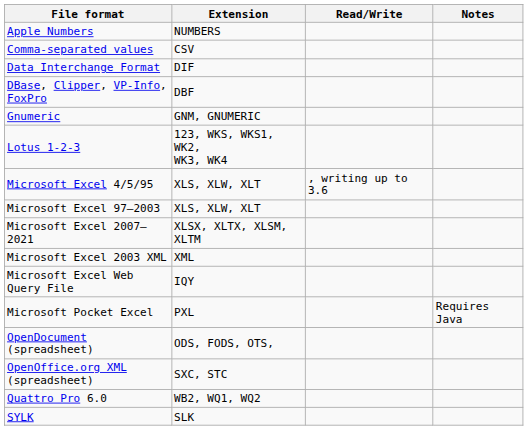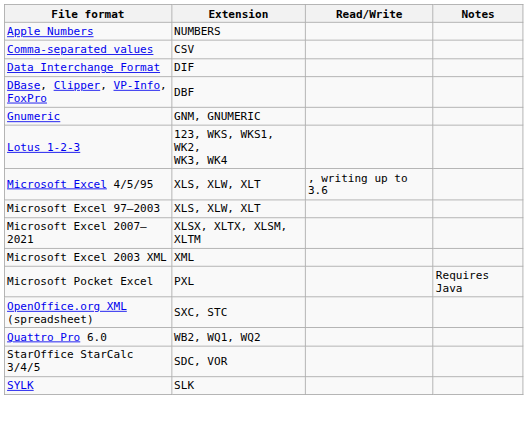 <table class="wikitable" style="text-align:left">
 <tr>
 <th>File format</th>
 <th>Extension</th>
 <th>Read/Write</th>
 <th><strong>Notes</strong></th>
 </tr>
 <tr>
 <td><a href='#'>Apple Numbers</a></td>
 <td>NUMBERS</td>
 <td></td>
 <td></td>
 </tr>
 <tr>
 <td><a href='#'>Comma-separated values</a></td>
 <td>CSV</td>
 <td></td>
 <td></td>
 </tr>
 <tr>
 <td><a href='#'>Data Interchange Format</a></td>
 <td>DIF</td>
 <td></td>
 <td></td>
 </tr>
 <tr>
 <td><a href='#'>DBase</a>, <a href='#'>Clipper</a>, <a href='#'>VP-Info</a>,<br><a href='#'>FoxPro</a></td>
 <td>DBF</td>
 <td></td>
 <td></td>
 </tr>
 <tr>
 <td><a href='#'>Gnumeric</a></td>
 <td>GNM, GNUMERIC</td>
 <td></td>
 <td></td>
 </tr>
 <tr>
 <td><a href='#'>Lotus 1-2-3</a></td>
 <td>123, WKS, WKS1, WK2,<br>WK3, WK4</td>
 <td></td>
 <td></td>
 </tr>
 <tr>
 <td><a href='#'>Microsoft Excel</a> 4/5/95</td>
 <td>XLS, XLW, XLT</td>
 <td>, writing up to 3.6</td>
 <td></td>
 </tr>
 <tr>
 <td>Microsoft Excel 97–2003</td>
 <td>XLS, XLW, XLT</td>
 <td></td>
 <td></td>
 </tr>
 <tr>
 <td>Microsoft Excel 2007–2021</td>
 <td>XLSX, XLTX, XLSM,<br>XLTM</td>
 <td></td>
 <td></td>
 </tr>
 <tr>
 <td>Microsoft Excel 2003 XML</td>
 <td>XML</td>
 <td></td>
 <td></td>
 </tr>
 <tr>
-<td>Microsoft Excel Web<br>Query File</td>
-<td>IQY</td>
-<td></td>
-<td></td>
-</tr>
-<tr>
 <td>Microsoft Pocket Excel</td>
 <td>PXL</td>
 <td></td>
 <td>Requires Java</td>
-</tr>
-<tr>
-<td><a href='#'>OpenDocument</a><br>(spreadsheet)</td>
-<td>ODS, FODS, OTS,</td>
-<td></td>
-<td></td>
 </tr>
 <tr>
 <td><a href='#'>OpenOffice.org XML</a><br>(spreadsheet)</td>
 <td>SXC, STC</td>
 <td></td>
 <td></td>
 </tr>
 <tr>
 <td><a href='#'>Quattro Pro</a> 6.0</td>
 <td>WB2, WQ1, WQ2</td>
 <td></td>
 <td></td>
 </tr>
 <tr>
+<td>StarOffice StarCalc 3/4/5</td>
+<td>SDC, VOR</td>
+<td></td>
+<td></td>
+</tr>
+<tr>
 <td><a href='#'>SYLK</a></td>
 <td>SLK</td>
 <td></td>
 <td></td>
 </tr>
 </table>
